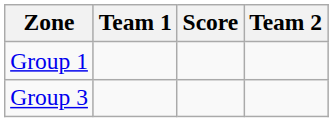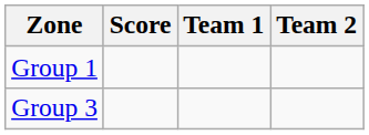 <table class= "wikitable sortable">
 <tr>
 <th>Zone</th>
+<th>Score</th>
 <th>Team 1</th>
-<th>Score</th>
 <th>Team 2</th>
 </tr>
 <tr>
 <td><a href='#'>Group 1</a></td>
+<td></td>
 <td align=right></td>
-<td></td>
 <td></td>
 </tr>
 <tr>
 <td><a href='#'>Group 3</a></td>
+<td></td>
 <td align=right></td>
-<td></td>
 <td></td>
 </tr>
 </table>
